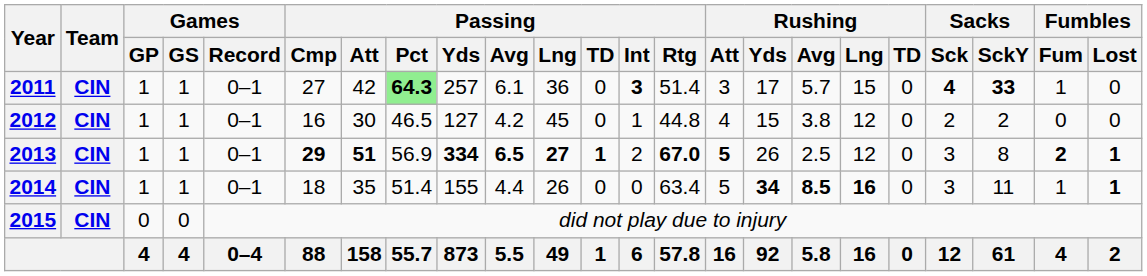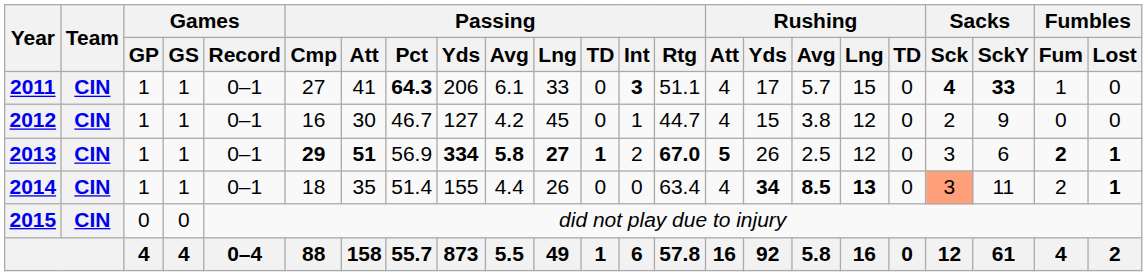 <table class="wikitable" style="text-align: center;">
 <tr>
 <th rowspan="2">Year</th>
 <th rowspan="2">Team</th>
 <th colspan="3">Games</th>
 <th colspan="9">Passing</th>
 <th colspan="5">Rushing</th>
 <th colspan="2">Sacks</th>
 <th colspan="2">Fumbles</th>
 </tr>
 <tr>
 <th>GP</th>
 <th>GS</th>
 <th>Record</th>
 <th>Cmp</th>
 <th>Att</th>
 <th>Pct</th>
 <th>Yds</th>
 <th>Avg</th>
 <th>Lng</th>
 <th>TD</th>
 <th>Int</th>
 <th>Rtg</th>
 <th>Att</th>
 <th>Yds</th>
 <th>Avg</th>
 <th>Lng</th>
 <th>TD</th>
 <th>Sck</th>
 <th>SckY</th>
 <th>Fum</th>
 <th>Lost</th>
 </tr>
 <tr>
 <th><a href='#'>2011</a></th>
 <th><a href='#'>CIN</a></th>
 <td>1</td>
 <td>1</td>
 <td>0–1</td>
 <td>27</td>
-<td>42</td>
-<td style="background: lightgreen;"><strong>64.3</strong></td>
-<td>257</td>
+<td>41</td>
+<td><strong>64.3</strong></td>
+<td>206</td>
 <td>6.1</td>
-<td>36</td>
+<td>33</td>
 <td>0</td>
 <td><strong>3</strong></td>
-<td>51.4</td>
-<td>3</td>
+<td>51.1</td>
+<td>4</td>
 <td>17</td>
 <td>5.7</td>
 <td>15</td>
 <td>0</td>
 <td><strong>4</strong></td>
 <td><strong>33</strong></td>
 <td>1</td>
 <td>0</td>
 </tr>
 <tr>
 <th><a href='#'>2012</a></th>
 <th><a href='#'>CIN</a></th>
 <td>1</td>
 <td>1</td>
 <td>0–1</td>
 <td>16</td>
 <td>30</td>
-<td>46.5</td>
+<td>46.7</td>
 <td>127</td>
 <td>4.2</td>
 <td>45</td>
 <td>0</td>
 <td>1</td>
-<td>44.8</td>
+<td>44.7</td>
 <td>4</td>
 <td>15</td>
 <td>3.8</td>
 <td>12</td>
 <td>0</td>
 <td>2</td>
-<td>2</td>
+<td>9</td>
 <td>0</td>
 <td>0</td>
 </tr>
 <tr>
 <th><a href='#'>2013</a></th>
 <th><a href='#'>CIN</a></th>
 <td>1</td>
 <td>1</td>
 <td>0–1</td>
 <td><strong>29</strong></td>
 <td><strong>51</strong></td>
 <td>56.9</td>
 <td><strong>334</strong></td>
-<td><strong>6.5</strong></td>
+<td><strong>5.8</strong></td>
 <td><strong>27</strong></td>
 <td><strong>1</strong></td>
 <td>2</td>
 <td><strong>67.0</strong></td>
 <td><strong>5</strong></td>
 <td>26</td>
 <td>2.5</td>
 <td>12</td>
 <td>0</td>
 <td>3</td>
-<td>8</td>
+<td>6</td>
 <td><strong>2</strong></td>
 <td><strong>1</strong></td>
 </tr>
 <tr>
 <th><a href='#'>2014</a></th>
 <th><a href='#'>CIN</a></th>
 <td>1</td>
 <td>1</td>
 <td>0–1</td>
 <td>18</td>
 <td>35</td>
 <td>51.4</td>
 <td>155</td>
 <td>4.4</td>
 <td>26</td>
 <td>0</td>
 <td>0</td>
 <td>63.4</td>
-<td>5</td>
+<td>4</td>
 <td><strong>34</strong></td>
 <td><strong>8.5</strong></td>
-<td><strong>16</strong></td>
+<td><strong>13</strong></td>
 <td>0</td>
-<td>3</td>
+<td style="background: lightsalmon;">3</td>
 <td>11</td>
-<td>1</td>
+<td>2</td>
 <td><strong>1</strong></td>
 </tr>
 <tr>
 <th><a href='#'>2015</a></th>
 <th><a href='#'>CIN</a></th>
 <td>0</td>
 <td>0</td>
 <td colspan="19"><em>did not play due to injury</em></td>
 </tr>
 <tr>
 <th colspan="2"></th>
 <th>4</th>
 <th>4</th>
 <th>0–4</th>
 <th>88</th>
 <th>158</th>
 <th>55.7</th>
 <th>873</th>
 <th>5.5</th>
 <th>49</th>
 <th>1</th>
 <th>6</th>
 <th>57.8</th>
 <th>16</th>
 <th>92</th>
 <th>5.8</th>
 <th>16</th>
 <th>0</th>
 <th>12</th>
 <th>61</th>
 <th>4</th>
 <th>2</th>
 </tr>
 </table>
